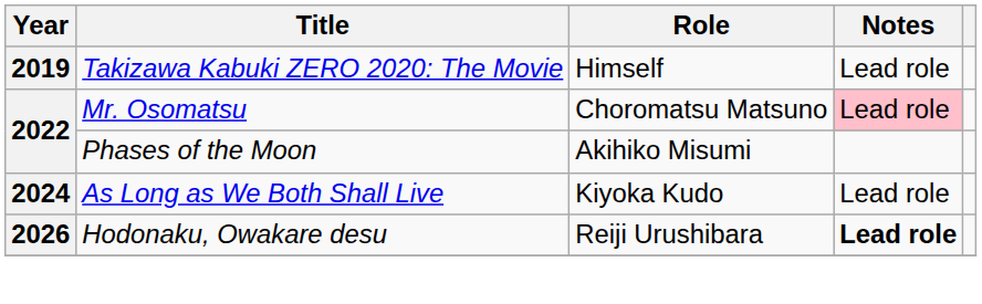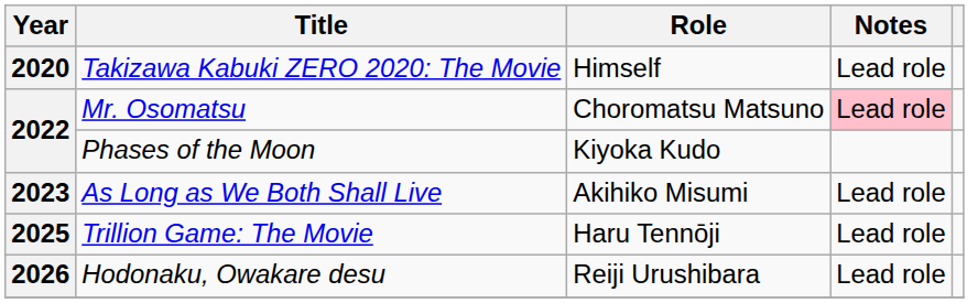 <table class="wikitable plainrowheaders">
 <tr>
 <th scope="col">Year</th>
 <th scope="col">Title</th>
 <th scope="col">Role</th>
 <th scope="col">Notes</th>
 <th class="unsortable" scope="col"></th>
 </tr>
 <tr>
-<th scope="row">2019</th>
+<th scope="row">2020</th>
 <td><em><a href='#'>Takizawa Kabuki ZERO 2020: The Movie</a></em></td>
 <td>Himself</td>
 <td>Lead role</td>
 <td style="text-align:center"></td>
 </tr>
 <tr>
 <th scope="row" rowspan="2">2022</th>
 <td><em><a href='#'>Mr. Osomatsu</a></em></td>
 <td>Choromatsu Matsuno</td>
 <td style="background: pink;">Lead role</td>
 <td style="text-align:center"></td>
 </tr>
 <tr>
 <td><em>Phases of the Moon</em></td>
-<td>Akihiko Misumi</td>
+<td>Kiyoka Kudo</td>
 <td></td>
 <td style="text-align:center"></td>
 </tr>
 <tr>
-<th scope="row">2024</th>
+<th scope="row">2023</th>
 <td><em><a href='#'>As Long as We Both Shall Live</a></em></td>
-<td>Kiyoka Kudo</td>
+<td>Akihiko Misumi</td>
+<td>Lead role</td>
+<td style="text-align:center"></td>
+</tr>
+<tr>
+<th scope="row">2025</th>
+<td><em><a href='#'>Trillion Game: The Movie</a></em></td>
+<td>Haru Tennōji</td>
 <td>Lead role</td>
 <td style="text-align:center"></td>
 </tr>
 <tr>
 <th scope="row">2026</th>
 <td><em>Hodonaku, Owakare desu</em></td>
 <td>Reiji Urushibara</td>
-<td><strong>Lead role</strong></td>
+<td>Lead role</td>
 <td></td>
 </tr>
 <tr>
 </tr>
 </table>
